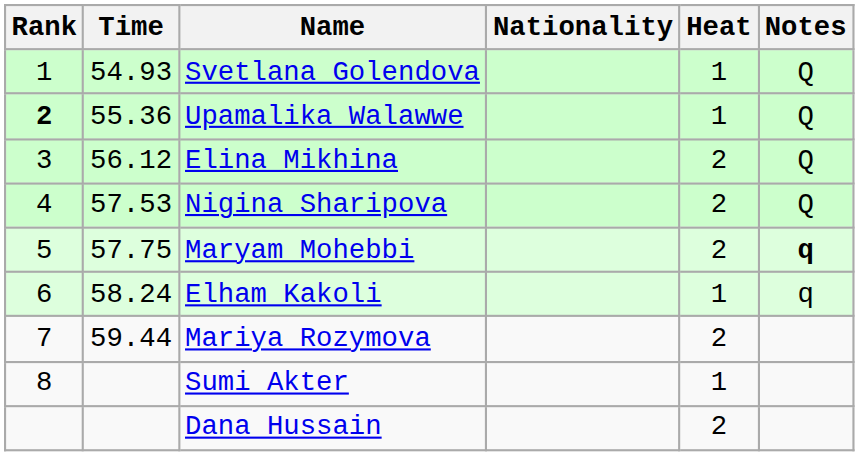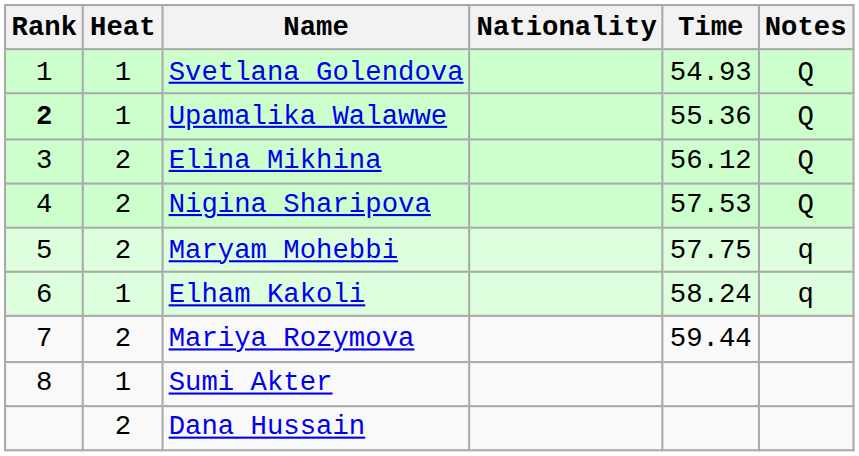 <table class="wikitable sortable" style="text-align:center">
 <tr>
 <th>Rank</th>
-<th>Time</th>
+<th>Heat</th>
 <th>Name</th>
 <th>Nationality</th>
-<th>Heat</th>
+<th>Time</th>
 <th>Notes</th>
 </tr>
 <tr bgcolor=ccffcc>
 <td>1</td>
-<td>54.93</td>
+<td>1</td>
 <td align=left><a href='#'>Svetlana Golendova</a></td>
 <td align=left></td>
-<td>1</td>
+<td>54.93</td>
 <td>Q</td>
 </tr>
 <tr bgcolor=ccffcc>
 <td><strong>2</strong></td>
-<td>55.36</td>
+<td>1</td>
 <td align=left><a href='#'>Upamalika Walawwe</a></td>
 <td align=left></td>
-<td>1</td>
+<td>55.36</td>
 <td>Q</td>
 </tr>
 <tr bgcolor=ccffcc>
 <td>3</td>
-<td>56.12</td>
+<td>2</td>
 <td align=left><a href='#'>Elina Mikhina</a></td>
 <td align=left></td>
-<td>2</td>
+<td>56.12</td>
 <td>Q</td>
 </tr>
 <tr bgcolor=ccffcc>
 <td>4</td>
-<td>57.53</td>
+<td>2</td>
 <td align=left><a href='#'>Nigina Sharipova</a></td>
 <td align=left></td>
-<td>2</td>
+<td>57.53</td>
 <td>Q</td>
 </tr>
 <tr bgcolor=ddffdd>
 <td>5</td>
-<td>57.75</td>
+<td>2</td>
 <td align=left><a href='#'>Maryam Mohebbi</a></td>
 <td align=left></td>
-<td>2</td>
-<td><strong>q</strong></td>
+<td>57.75</td>
+<td>q</td>
 </tr>
 <tr bgcolor=ddffdd>
 <td>6</td>
-<td>58.24</td>
+<td>1</td>
 <td align=left><a href='#'>Elham Kakoli</a></td>
 <td align=left></td>
-<td>1</td>
+<td>58.24</td>
 <td>q</td>
 </tr>
 <tr>
 <td>7</td>
-<td>59.44</td>
+<td>2</td>
 <td align=left><a href='#'>Mariya Rozymova</a></td>
 <td align=left></td>
-<td>2</td>
+<td>59.44</td>
 <td></td>
 </tr>
 <tr>
 <td>8</td>
-<td></td>
+<td>1</td>
 <td align=left><a href='#'>Sumi Akter</a></td>
 <td align=left></td>
-<td>1</td>
+<td></td>
 <td></td>
 </tr>
 <tr>
 <td></td>
-<td></td>
+<td>2</td>
 <td align=left><a href='#'>Dana Hussain</a></td>
 <td align=left></td>
-<td>2</td>
+<td></td>
 <td></td>
 </tr>
 </table>
